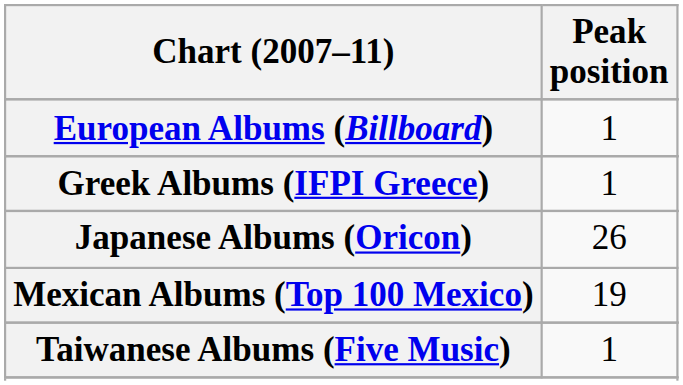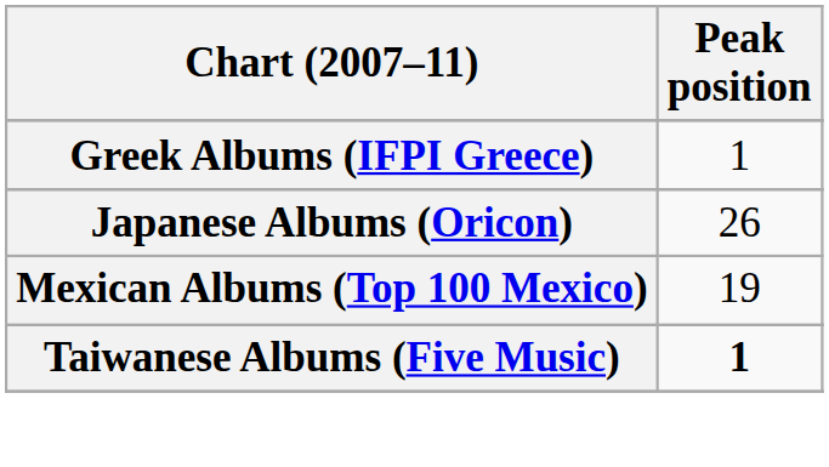 <table class="wikitable sortable plainrowheaders" style="text-align:center">
 <tr>
 <th scope="col">Chart (2007–11)</th>
 <th scope="col">Peak<br>position</th>
 </tr>
 <tr>
 </tr>
 <tr>
 </tr>
 <tr>
 </tr>
 <tr>
 </tr>
 <tr>
 </tr>
 <tr>
 </tr>
 <tr>
-</tr>
-<tr>
-<th scope="row"><a href='#'>European Albums</a> (<em><a href='#'>Billboard</a></em>)</th>
-<td style="text-align:center;">1</td>
 </tr>
 <tr>
 </tr>
 <tr>
 </tr>
 <tr>
 </tr>
 <tr>
 <th scope="row">Greek Albums (<a href='#'>IFPI Greece</a>)</th>
 <td style="text-align:center;">1</td>
 </tr>
 <tr>
 </tr>
 <tr>
 </tr>
 <tr>
 <th scope="row">Japanese Albums (<a href='#'>Oricon</a>)</th>
 <td style="text-align:center;">26</td>
 </tr>
 <tr>
 <th scope="row">Mexican Albums (<a href='#'>Top 100 Mexico</a>)</th>
 <td style="text-align:center;">19</td>
 </tr>
 <tr>
 </tr>
 <tr>
 </tr>
 <tr>
 </tr>
 <tr>
 </tr>
 <tr>
 </tr>
 <tr>
 </tr>
 <tr>
 <th scope="row">Taiwanese Albums (<a href='#'>Five Music</a>)</th>
-<td>1</td>
+<td><strong>1</strong></td>
 </tr>
 <tr>
 </tr>
 <tr>
 </tr>
 </table>
